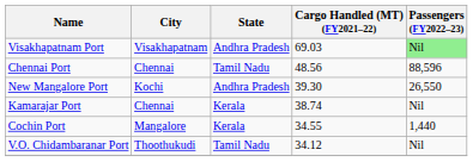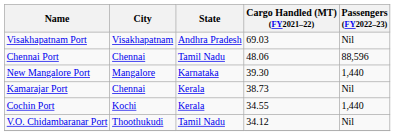 <table class="wikitable sortable" style="font-size: 85%">
 <tr style="background:#efefef;">
 <th>Name</th>
 <th>City</th>
 <th>State</th>
 <th>Cargo Handled (MT)<br><small>(<a href='#'>FY</a>2021–22)</small></th>
 <th>Passengers <br><small>(<a href='#'>FY</a>2022–23)</small></th>
 </tr>
 <tr>
 <td><a href='#'>Visakhapatnam Port</a></td>
 <td><a href='#'>Visakhapatnam</a></td>
 <td><a href='#'>Andhra Pradesh</a></td>
 <td>69.03</td>
-<td style="background: lightgreen;">Nil</td>
+<td>Nil</td>
 </tr>
 <tr>
 <td><a href='#'>Chennai Port</a></td>
 <td><a href='#'>Chennai</a></td>
 <td><a href='#'>Tamil Nadu</a></td>
-<td>48.56</td>
+<td>48.06</td>
 <td>88,596</td>
 </tr>
 <tr>
 <td><a href='#'>New Mangalore Port</a></td>
-<td><a href='#'>Kochi</a></td>
-<td><a href='#'>Andhra Pradesh</a></td>
+<td><a href='#'>Mangalore</a></td>
+<td><a href='#'>Karnataka</a></td>
 <td>39.30</td>
-<td>26,550</td>
+<td>1,440</td>
 </tr>
 <tr>
 <td><a href='#'>Kamarajar Port</a></td>
 <td><a href='#'>Chennai</a></td>
 <td><a href='#'>Kerala</a></td>
-<td>38.74</td>
+<td>38.73</td>
 <td>Nil</td>
 </tr>
 <tr>
 <td><a href='#'>Cochin Port</a></td>
-<td><a href='#'>Mangalore</a></td>
+<td><a href='#'>Kochi</a></td>
 <td><a href='#'>Kerala</a></td>
 <td>34.55</td>
 <td>1,440</td>
 </tr>
 <tr>
 <td><a href='#'>V.O. Chidambaranar Port</a></td>
 <td><a href='#'>Thoothukudi</a></td>
 <td><a href='#'>Tamil Nadu</a></td>
 <td>34.12</td>
 <td>Nil</td>
 </tr>
 <tr>
 </tr>
 </table>
